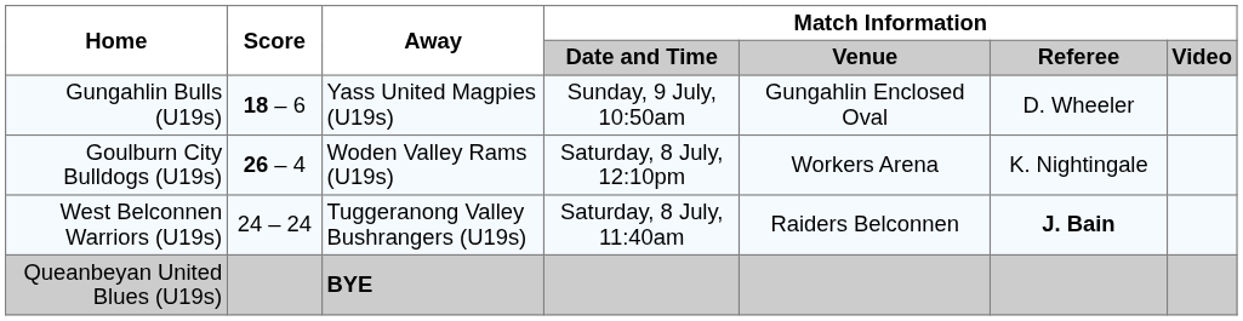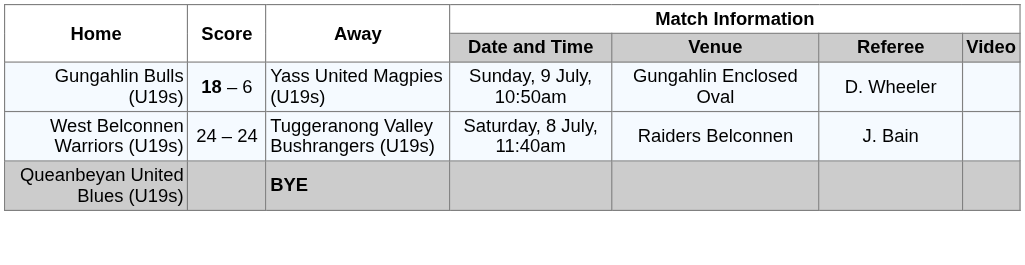 <table border="1" cellpadding="3" cellspacing="0" width="100%" style="border-collapse:collapse;  text-align:center;">
 <tr>
 <th rowspan="2" width="19%">Home</th>
 <th rowspan="2" width="8%">Score</th>
 <th rowspan="2" width="19%">Away</th>
 <th colspan="4">Match Information</th>
 </tr>
 <tr style="background:#CCCCCC">
 <th width="17%">Date and Time</th>
 <th width="22%">Venue</th>
 <th width="50%">Referee</th>
 <th>Video</th>
 </tr>
 <tr style="text-align:center; background:#f5faff;">
 <td align="right">Gungahlin Bulls (U19s) </td>
 <td><strong>18</strong> – 6</td>
 <td align="left"> Yass United Magpies (U19s)</td>
 <td>Sunday, 9 July, 10:50am</td>
 <td>Gungahlin Enclosed Oval</td>
 <td>D. Wheeler</td>
 <td></td>
 </tr>
 <tr style="text-align:center; background:#f5faff;">
-<td align="right">Goulburn City Bulldogs (U19s) </td>
-<td><strong>26</strong> – 4</td>
-<td align="left"> Woden Valley Rams (U19s)</td>
-<td>Saturday, 8 July, 12:10pm</td>
-<td>Workers Arena</td>
-<td>K. Nightingale</td>
-<td></td>
-</tr>
-<tr style="text-align:center; background:#f5faff;">
 <td align="right">West Belconnen Warriors (U19s) </td>
 <td>24 – 24</td>
 <td align="left"> Tuggeranong Valley Bushrangers (U19s)</td>
 <td>Saturday, 8 July, 11:40am</td>
 <td>Raiders Belconnen</td>
-<td><strong>J. Bain</strong></td>
+<td>J. Bain</td>
 <td></td>
 </tr>
 <tr style="text-align:center; background:#CCCCCC;">
 <td align="right">Queanbeyan United Blues (U19s) </td>
 <td></td>
 <td align="left"><strong>BYE</strong></td>
 <td></td>
 <td></td>
 <td></td>
 <td></td>
 </tr>
 </table>
